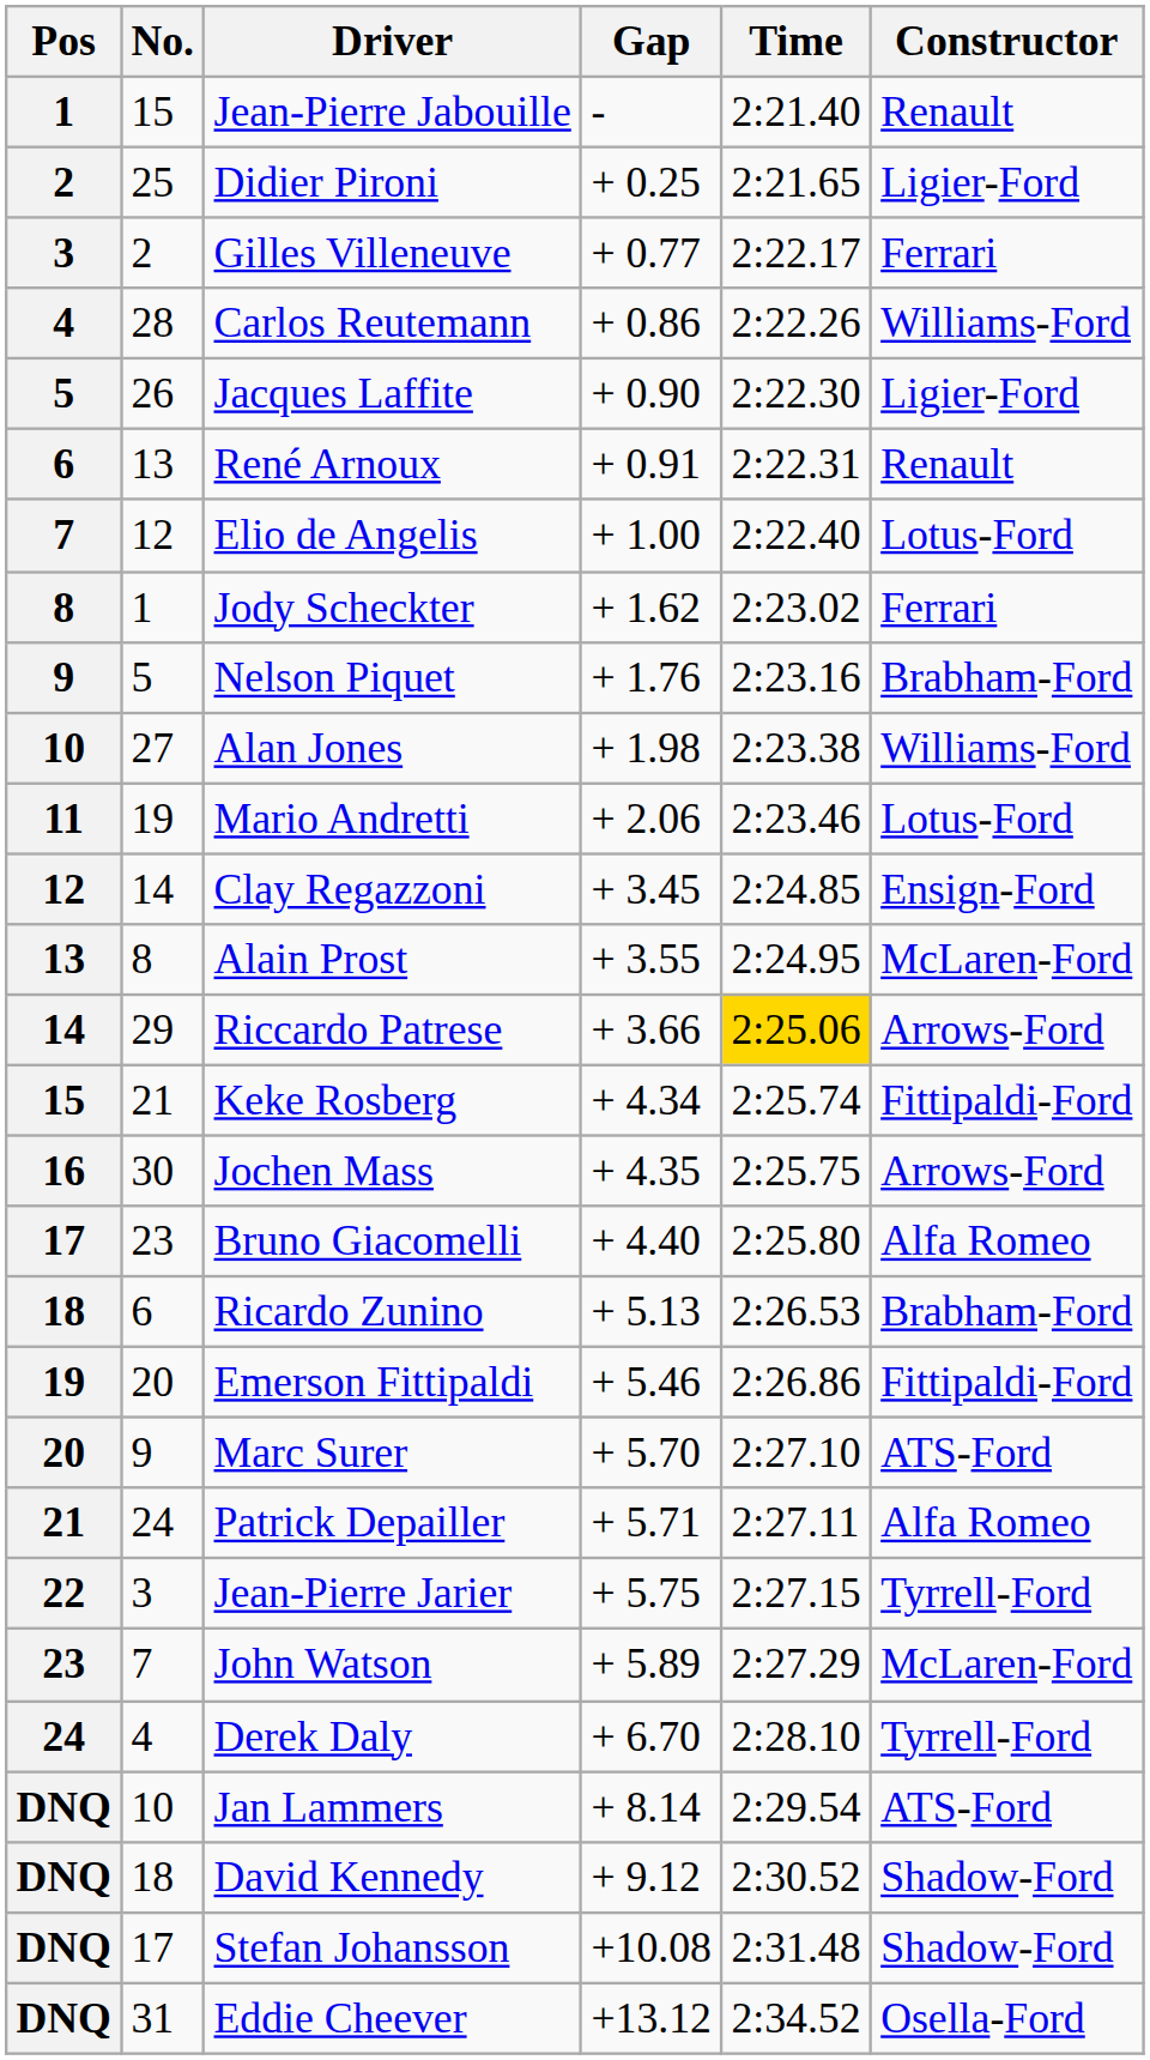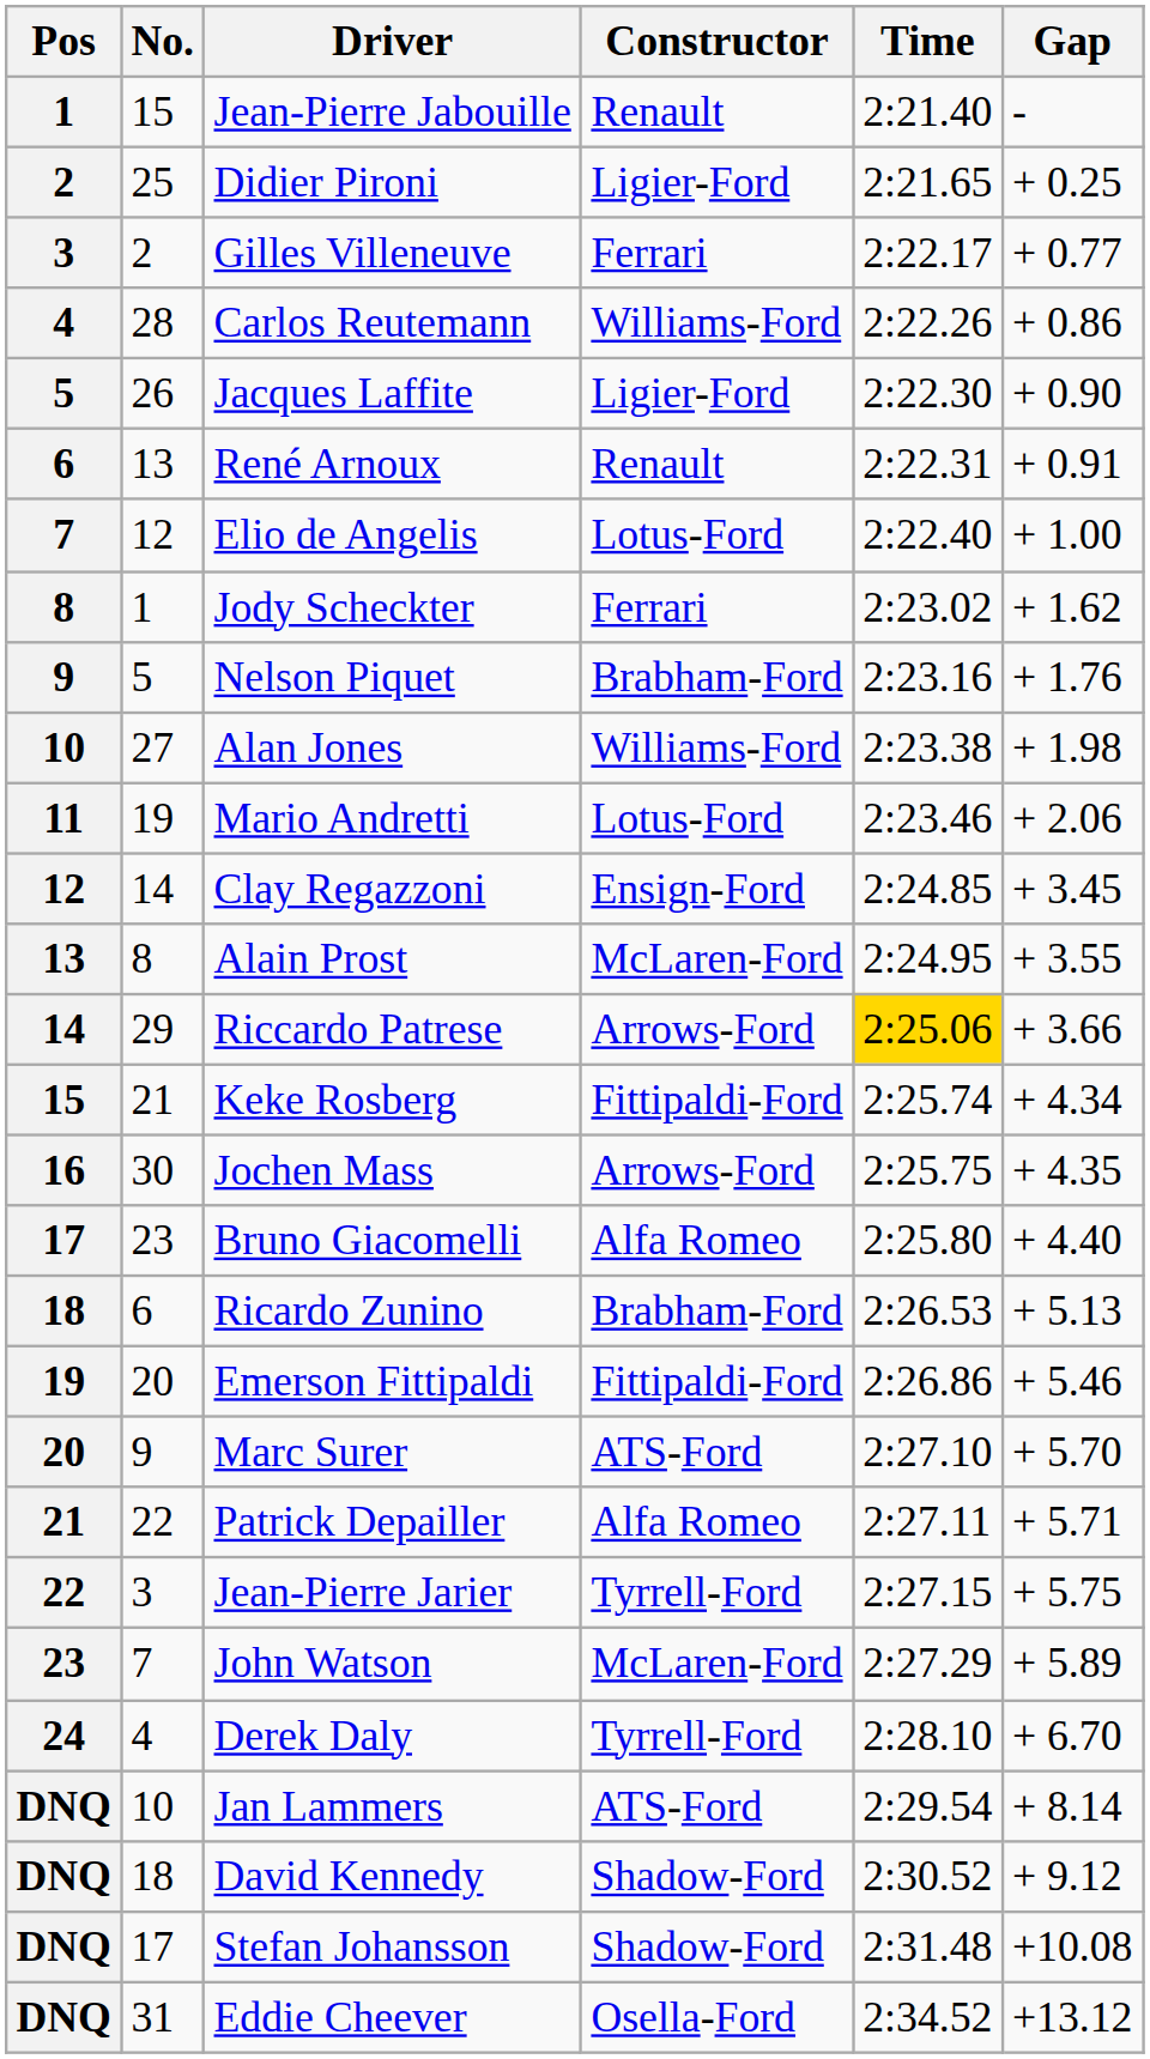 <table class="wikitable sortable" style="font-size: 95%;">
 <tr>
 <th>Pos</th>
 <th>No.</th>
 <th>Driver</th>
+<th>Constructor</th>
+<th>Time</th>
 <th>Gap</th>
-<th>Time</th>
-<th>Constructor</th>
 </tr>
 <tr>
 <th>1</th>
 <td>15</td>
 <td> <a href='#'>Jean-Pierre Jabouille</a></td>
+<td><a href='#'>Renault</a></td>
+<td>2:21.40</td>
 <td>-</td>
-<td>2:21.40</td>
-<td><a href='#'>Renault</a></td>
 </tr>
 <tr>
 <th>2</th>
 <td>25</td>
 <td> <a href='#'>Didier Pironi</a></td>
+<td><a href='#'>Ligier</a>-<a href='#'>Ford</a></td>
+<td>2:21.65</td>
 <td>+ 0.25</td>
-<td>2:21.65</td>
-<td><a href='#'>Ligier</a>-<a href='#'>Ford</a></td>
 </tr>
 <tr>
 <th>3</th>
 <td>2</td>
 <td> <a href='#'>Gilles Villeneuve</a></td>
+<td><a href='#'>Ferrari</a></td>
+<td>2:22.17</td>
 <td>+ 0.77</td>
-<td>2:22.17</td>
-<td><a href='#'>Ferrari</a></td>
 </tr>
 <tr>
 <th>4</th>
 <td>28</td>
 <td> <a href='#'>Carlos Reutemann</a></td>
+<td><a href='#'>Williams</a>-<a href='#'>Ford</a></td>
+<td>2:22.26</td>
 <td>+ 0.86</td>
-<td>2:22.26</td>
-<td><a href='#'>Williams</a>-<a href='#'>Ford</a></td>
 </tr>
 <tr>
 <th>5</th>
 <td>26</td>
 <td> <a href='#'>Jacques Laffite</a></td>
+<td><a href='#'>Ligier</a>-<a href='#'>Ford</a></td>
+<td>2:22.30</td>
 <td>+ 0.90</td>
-<td>2:22.30</td>
-<td><a href='#'>Ligier</a>-<a href='#'>Ford</a></td>
 </tr>
 <tr>
 <th>6</th>
 <td>13</td>
 <td> <a href='#'>René Arnoux</a></td>
+<td><a href='#'>Renault</a></td>
+<td>2:22.31</td>
 <td>+ 0.91</td>
-<td>2:22.31</td>
-<td><a href='#'>Renault</a></td>
 </tr>
 <tr>
 <th>7</th>
 <td>12</td>
 <td> <a href='#'>Elio de Angelis</a></td>
+<td><a href='#'>Lotus</a>-<a href='#'>Ford</a></td>
+<td>2:22.40</td>
 <td>+ 1.00</td>
-<td>2:22.40</td>
-<td><a href='#'>Lotus</a>-<a href='#'>Ford</a></td>
 </tr>
 <tr>
 <th>8</th>
 <td>1</td>
 <td> <a href='#'>Jody Scheckter</a></td>
+<td><a href='#'>Ferrari</a></td>
+<td>2:23.02</td>
 <td>+ 1.62</td>
-<td>2:23.02</td>
-<td><a href='#'>Ferrari</a></td>
 </tr>
 <tr>
 <th>9</th>
 <td>5</td>
 <td> <a href='#'>Nelson Piquet</a></td>
+<td><a href='#'>Brabham</a>-<a href='#'>Ford</a></td>
+<td>2:23.16</td>
 <td>+ 1.76</td>
-<td>2:23.16</td>
-<td><a href='#'>Brabham</a>-<a href='#'>Ford</a></td>
 </tr>
 <tr>
 <th>10</th>
 <td>27</td>
 <td> <a href='#'>Alan Jones</a></td>
+<td><a href='#'>Williams</a>-<a href='#'>Ford</a></td>
+<td>2:23.38</td>
 <td>+ 1.98</td>
-<td>2:23.38</td>
-<td><a href='#'>Williams</a>-<a href='#'>Ford</a></td>
 </tr>
 <tr>
 <th>11</th>
 <td>19</td>
 <td> <a href='#'>Mario Andretti</a></td>
+<td><a href='#'>Lotus</a>-<a href='#'>Ford</a></td>
+<td>2:23.46</td>
 <td>+ 2.06</td>
-<td>2:23.46</td>
-<td><a href='#'>Lotus</a>-<a href='#'>Ford</a></td>
 </tr>
 <tr>
 <th>12</th>
 <td>14</td>
 <td> <a href='#'>Clay Regazzoni</a></td>
+<td><a href='#'>Ensign</a>-<a href='#'>Ford</a></td>
+<td>2:24.85</td>
 <td>+ 3.45</td>
-<td>2:24.85</td>
-<td><a href='#'>Ensign</a>-<a href='#'>Ford</a></td>
 </tr>
 <tr>
 <th>13</th>
 <td>8</td>
 <td> <a href='#'>Alain Prost</a></td>
+<td><a href='#'>McLaren</a>-<a href='#'>Ford</a></td>
+<td>2:24.95</td>
 <td>+ 3.55</td>
-<td>2:24.95</td>
-<td><a href='#'>McLaren</a>-<a href='#'>Ford</a></td>
 </tr>
 <tr>
 <th>14</th>
 <td>29</td>
 <td> <a href='#'>Riccardo Patrese</a></td>
+<td><a href='#'>Arrows</a>-<a href='#'>Ford</a></td>
+<td style="background: gold;">2:25.06</td>
 <td>+ 3.66</td>
-<td style="background: gold;">2:25.06</td>
-<td><a href='#'>Arrows</a>-<a href='#'>Ford</a></td>
 </tr>
 <tr>
 <th>15</th>
 <td>21</td>
 <td> <a href='#'>Keke Rosberg</a></td>
+<td><a href='#'>Fittipaldi</a>-<a href='#'>Ford</a></td>
+<td>2:25.74</td>
 <td>+ 4.34</td>
-<td>2:25.74</td>
-<td><a href='#'>Fittipaldi</a>-<a href='#'>Ford</a></td>
 </tr>
 <tr>
 <th>16</th>
 <td>30</td>
 <td> <a href='#'>Jochen Mass</a></td>
+<td><a href='#'>Arrows</a>-<a href='#'>Ford</a></td>
+<td>2:25.75</td>
 <td>+ 4.35</td>
-<td>2:25.75</td>
-<td><a href='#'>Arrows</a>-<a href='#'>Ford</a></td>
 </tr>
 <tr>
 <th>17</th>
 <td>23</td>
 <td> <a href='#'>Bruno Giacomelli</a></td>
+<td><a href='#'>Alfa Romeo</a></td>
+<td>2:25.80</td>
 <td>+ 4.40</td>
-<td>2:25.80</td>
-<td><a href='#'>Alfa Romeo</a></td>
 </tr>
 <tr>
 <th>18</th>
 <td>6</td>
 <td> <a href='#'>Ricardo Zunino</a></td>
+<td><a href='#'>Brabham</a>-<a href='#'>Ford</a></td>
+<td>2:26.53</td>
 <td>+ 5.13</td>
-<td>2:26.53</td>
-<td><a href='#'>Brabham</a>-<a href='#'>Ford</a></td>
 </tr>
 <tr>
 <th>19</th>
 <td>20</td>
 <td> <a href='#'>Emerson Fittipaldi</a></td>
+<td><a href='#'>Fittipaldi</a>-<a href='#'>Ford</a></td>
+<td>2:26.86</td>
 <td>+ 5.46</td>
-<td>2:26.86</td>
-<td><a href='#'>Fittipaldi</a>-<a href='#'>Ford</a></td>
 </tr>
 <tr>
 <th>20</th>
 <td>9</td>
 <td> <a href='#'>Marc Surer</a></td>
+<td><a href='#'>ATS</a>-<a href='#'>Ford</a></td>
+<td>2:27.10</td>
 <td>+ 5.70</td>
-<td>2:27.10</td>
-<td><a href='#'>ATS</a>-<a href='#'>Ford</a></td>
 </tr>
 <tr>
 <th>21</th>
-<td>24</td>
+<td>22</td>
 <td> <a href='#'>Patrick Depailler</a></td>
+<td><a href='#'>Alfa Romeo</a></td>
+<td>2:27.11</td>
 <td>+ 5.71</td>
-<td>2:27.11</td>
-<td><a href='#'>Alfa Romeo</a></td>
 </tr>
 <tr>
 <th>22</th>
 <td>3</td>
 <td> <a href='#'>Jean-Pierre Jarier</a></td>
+<td><a href='#'>Tyrrell</a>-<a href='#'>Ford</a></td>
+<td>2:27.15</td>
 <td>+ 5.75</td>
-<td>2:27.15</td>
-<td><a href='#'>Tyrrell</a>-<a href='#'>Ford</a></td>
 </tr>
 <tr>
 <th>23</th>
 <td>7</td>
 <td> <a href='#'>John Watson</a></td>
+<td><a href='#'>McLaren</a>-<a href='#'>Ford</a></td>
+<td>2:27.29</td>
 <td>+ 5.89</td>
-<td>2:27.29</td>
-<td><a href='#'>McLaren</a>-<a href='#'>Ford</a></td>
 </tr>
 <tr>
 <th>24</th>
 <td>4</td>
 <td> <a href='#'>Derek Daly</a></td>
+<td><a href='#'>Tyrrell</a>-<a href='#'>Ford</a></td>
+<td>2:28.10</td>
 <td>+ 6.70</td>
-<td>2:28.10</td>
-<td><a href='#'>Tyrrell</a>-<a href='#'>Ford</a></td>
 </tr>
 <tr>
 <th>DNQ</th>
 <td>10</td>
 <td> <a href='#'>Jan Lammers</a></td>
+<td><a href='#'>ATS</a>-<a href='#'>Ford</a></td>
+<td>2:29.54</td>
 <td>+ 8.14</td>
-<td>2:29.54</td>
-<td><a href='#'>ATS</a>-<a href='#'>Ford</a></td>
 </tr>
 <tr>
 <th>DNQ</th>
 <td>18</td>
 <td> <a href='#'>David Kennedy</a></td>
+<td><a href='#'>Shadow</a>-<a href='#'>Ford</a></td>
+<td>2:30.52</td>
 <td>+ 9.12</td>
-<td>2:30.52</td>
-<td><a href='#'>Shadow</a>-<a href='#'>Ford</a></td>
 </tr>
 <tr>
 <th>DNQ</th>
 <td>17</td>
 <td> <a href='#'>Stefan Johansson</a></td>
+<td><a href='#'>Shadow</a>-<a href='#'>Ford</a></td>
+<td>2:31.48</td>
 <td>+10.08</td>
-<td>2:31.48</td>
-<td><a href='#'>Shadow</a>-<a href='#'>Ford</a></td>
 </tr>
 <tr>
 <th>DNQ</th>
 <td>31</td>
 <td> <a href='#'>Eddie Cheever</a></td>
+<td><a href='#'>Osella</a>-<a href='#'>Ford</a></td>
+<td>2:34.52</td>
 <td>+13.12</td>
-<td>2:34.52</td>
-<td><a href='#'>Osella</a>-<a href='#'>Ford</a></td>
 </tr>
 </table>
